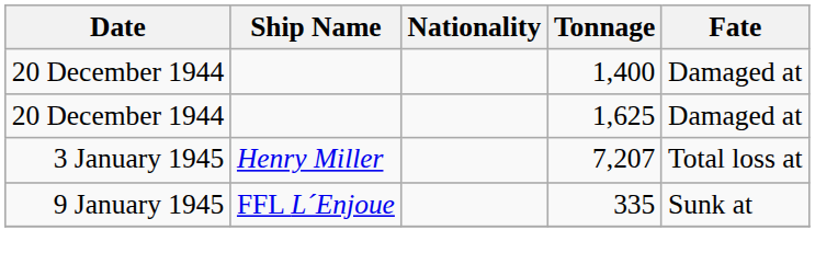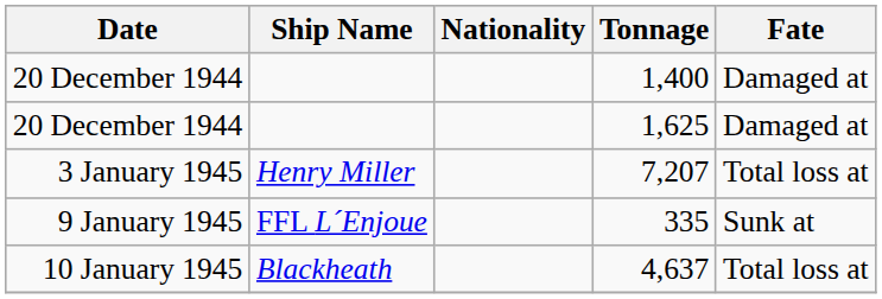 <table class="wikitable sortable">
 <tr>
 <th>Date</th>
 <th>Ship Name</th>
 <th>Nationality</th>
 <th>Tonnage</th>
 <th>Fate</th>
 </tr>
 <tr>
 <td align="right">20 December 1944</td>
 <td align="left"></td>
 <td align="left"></td>
 <td align="right">1,400</td>
 <td align="left">Damaged at </td>
 </tr>
 <tr>
 <td align="right">20 December 1944</td>
 <td align="left"></td>
 <td align="left"></td>
 <td align="right">1,625</td>
 <td align="left">Damaged at </td>
 </tr>
 <tr>
 <td align="right">3 January 1945</td>
 <td align="left"><a href='#'><em>Henry Miller</em></a></td>
 <td align="left"></td>
 <td align="right">7,207</td>
 <td align="left">Total loss at </td>
 </tr>
 <tr>
 <td align="right">9 January 1945</td>
 <td align="left"><a href='#'>FFL <em>L´Enjoue</em></a></td>
 <td align="left"></td>
 <td align="right">335</td>
 <td align="left">Sunk at </td>
 </tr>
 <tr>
+<td align="right">10 January 1945</td>
+<td align="left"><a href='#'><em>Blackheath</em></a></td>
+<td align="left"></td>
+<td align="right">4,637</td>
+<td align="left">Total loss at </td>
+</tr>
+<tr>
 </tr>
 </table>
